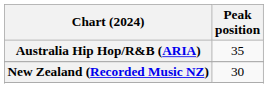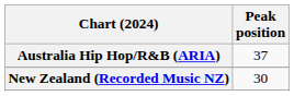 <table class="wikitable sortable plainrowheaders" style="text-align:center">
 <tr>
 <th scope="col">Chart (2024)</th>
 <th scope="col">Peak<br>position</th>
 </tr>
 <tr>
 <th scope="row">Australia Hip Hop/R&B (<a href='#'>ARIA</a>)</th>
-<td>35</td>
+<td>37</td>
 </tr>
 <tr>
 </tr>
 <tr>
 </tr>
 <tr>
 <th scope="row">New Zealand (<a href='#'>Recorded Music NZ</a>)</th>
 <td>30</td>
 </tr>
 <tr>
 </tr>
 <tr>
 </tr>
 <tr>
 </tr>
 </table>
